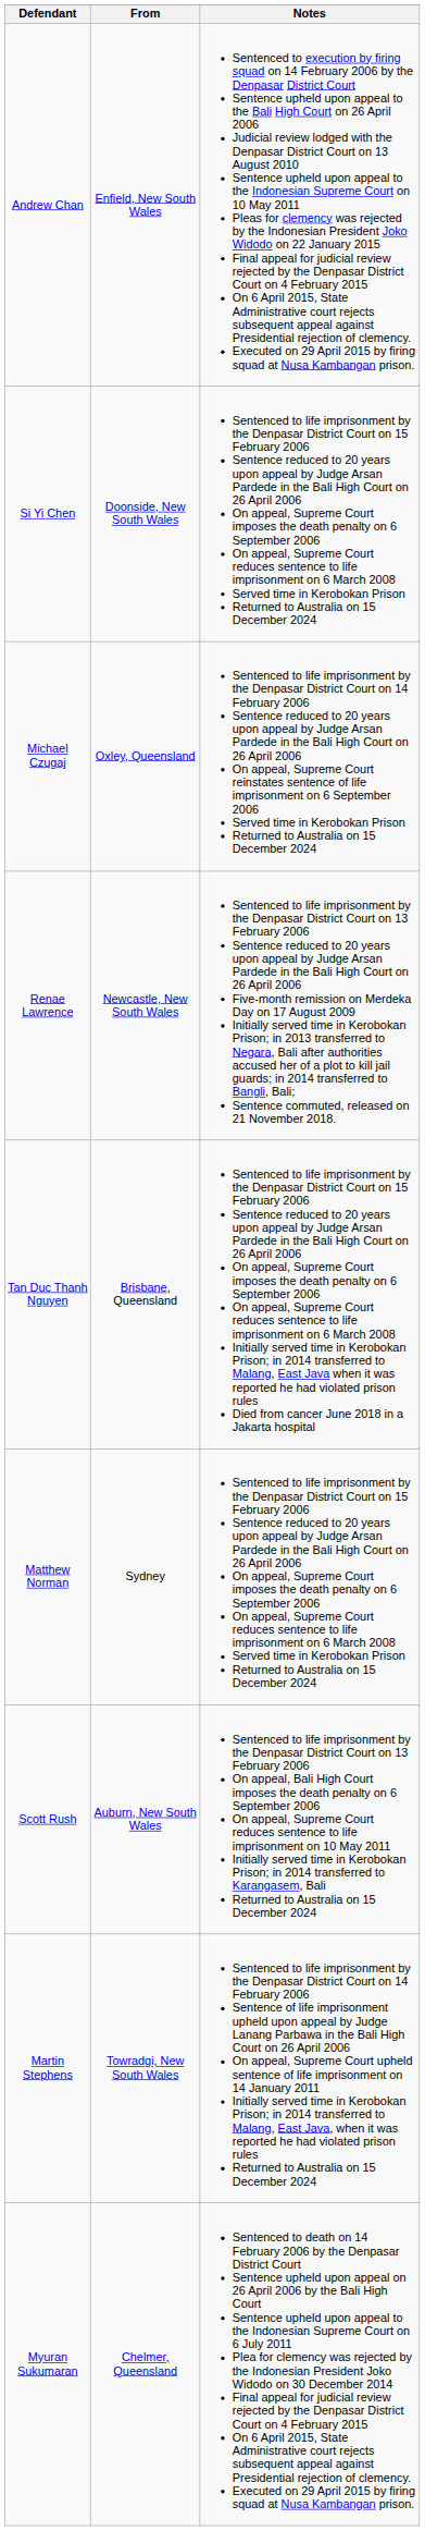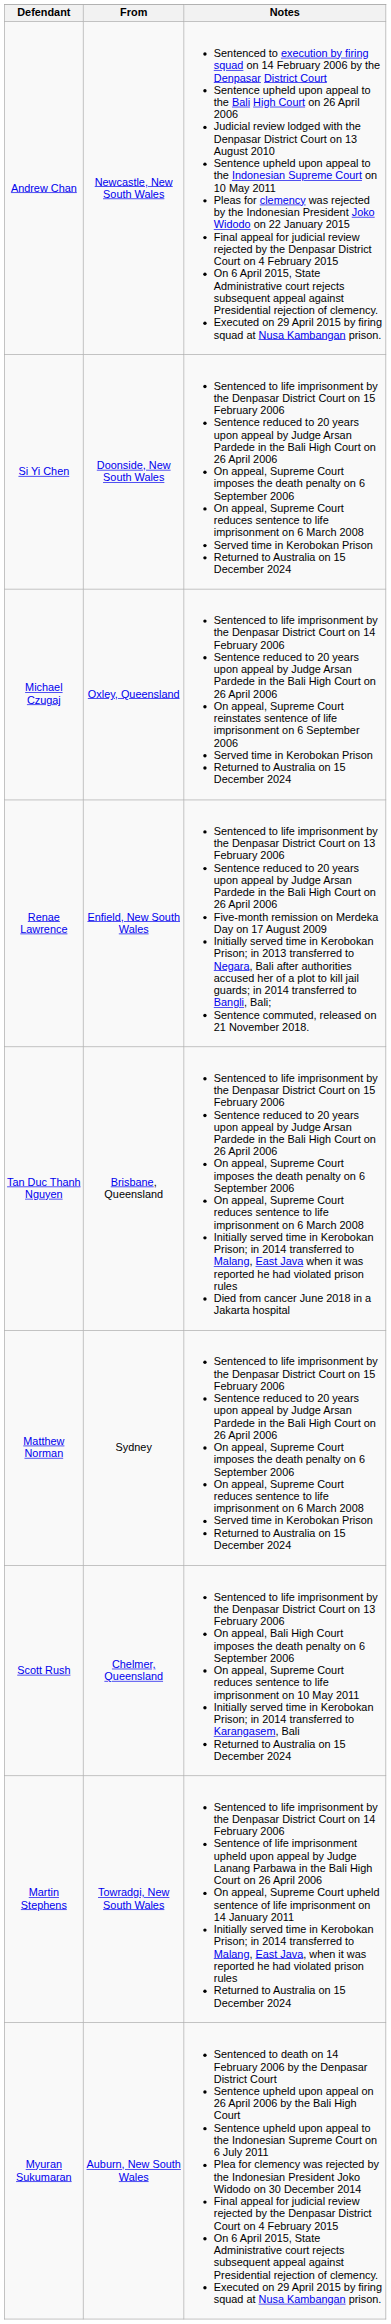 <table class="wikitable" style="width:90%;">
 <tr>
 </tr>
 <tr>
 <th style="width:15%;">Defendant</th>
 <th style="width:20%;">From</th>
 <th style="width:40%;">Notes</th>
 </tr>
 <tr>
 <td style="text-align:center;"><a href='#'>Andrew Chan</a></td>
-<td style="text-align:center;"><a href='#'>Enfield, New South Wales</a></td>
+<td style="text-align:center;"><a href='#'>Newcastle, New South Wales</a></td>
 <td><br><ul><li>Sentenced to <a href='#'>execution by firing squad</a> on 14 February 2006 by the <a href='#'>Denpasar</a> <a href='#'>District Court</a></li><li>Sentence upheld upon appeal to the <a href='#'>Bali</a> <a href='#'>High Court</a> on 26 April 2006</li><li>Judicial review lodged with the Denpasar District Court on 13 August 2010</li><li>Sentence upheld upon appeal to the <a href='#'>Indonesian Supreme Court</a> on 10 May 2011</li><li>Pleas for <a href='#'>clemency</a> was rejected by the Indonesian President <a href='#'>Joko Widodo</a> on 22 January 2015</li><li>Final appeal for judicial review rejected by the Denpasar District Court on 4 February 2015</li><li>On 6 April 2015, State Administrative court rejects subsequent appeal against Presidential rejection of clemency.</li><li>Executed on 29 April 2015 by firing squad at <a href='#'>Nusa Kambangan</a> prison.</li></ul></td>
 </tr>
 <tr>
 <td style="text-align:center;"><a href='#'>Si Yi Chen</a></td>
 <td style="text-align:center;"><a href='#'>Doonside, New South Wales</a></td>
 <td><br><ul><li>Sentenced to life imprisonment by the Denpasar District Court on 15 February 2006</li><li>Sentence reduced to 20 years upon appeal by Judge Arsan Pardede in the Bali High Court on 26 April 2006</li><li>On appeal, Supreme Court imposes the death penalty on 6 September 2006</li><li>On appeal, Supreme Court reduces sentence to life imprisonment on 6 March 2008</li><li>Served time in Kerobokan Prison</li><li>Returned to Australia on 15 December 2024</li></ul></td>
 </tr>
 <tr>
 <td style="text-align:center;"><a href='#'>Michael Czugaj</a></td>
 <td style="text-align:center;"><a href='#'>Oxley, Queensland</a></td>
 <td><br><ul><li>Sentenced to life imprisonment by the Denpasar District Court on 14 February 2006</li><li>Sentence reduced to 20 years upon appeal by Judge Arsan Pardede in the Bali High Court on 26 April 2006</li><li>On appeal, Supreme Court reinstates sentence of life imprisonment on 6 September 2006</li><li>Served time in Kerobokan Prison</li><li>Returned to Australia on 15 December 2024</li></ul></td>
 </tr>
 <tr>
 <td style="text-align:center;"><a href='#'>Renae Lawrence</a></td>
-<td style="text-align:center;"><a href='#'>Newcastle, New South Wales</a></td>
+<td style="text-align:center;"><a href='#'>Enfield, New South Wales</a></td>
 <td><br><ul><li>Sentenced to life imprisonment by the Denpasar District Court on 13 February 2006</li><li>Sentence reduced to 20 years upon appeal by Judge Arsan Pardede in the Bali High Court on 26 April 2006</li><li>Five-month remission on Merdeka Day on 17 August 2009</li><li>Initially served time in Kerobokan Prison; in 2013 transferred to <a href='#'>Negara</a>, Bali after authorities accused her of a plot to kill jail guards; in 2014 transferred to <a href='#'>Bangli</a>, Bali;</li><li>Sentence commuted, released on 21 November 2018.</li></ul></td>
 </tr>
 <tr>
 <td style="text-align:center;"><a href='#'>Tan Duc Thanh Nguyen</a></td>
 <td style="text-align:center;"><a href='#'>Brisbane</a>, Queensland</td>
 <td><br><ul><li>Sentenced to life imprisonment by the Denpasar District Court on 15 February 2006</li><li>Sentence reduced to 20 years upon appeal by Judge Arsan Pardede in the Bali High Court on 26 April 2006</li><li>On appeal, Supreme Court imposes the death penalty on 6 September 2006</li><li>On appeal, Supreme Court reduces sentence to life imprisonment on 6 March 2008</li><li>Initially served time in Kerobokan Prison; in 2014 transferred to <a href='#'>Malang</a>, <a href='#'>East Java</a> when it was reported he had violated prison rules</li><li>Died from cancer June 2018 in a Jakarta hospital</li></ul></td>
 </tr>
 <tr>
 <td style="text-align:center;"><a href='#'>Matthew Norman</a></td>
 <td style="text-align:center;">Sydney</td>
 <td><br><ul><li>Sentenced to life imprisonment by the Denpasar District Court on 15 February 2006</li><li>Sentence reduced to 20 years upon appeal by Judge Arsan Pardede in the Bali High Court on 26 April 2006</li><li>On appeal, Supreme Court imposes the death penalty on 6 September 2006</li><li>On appeal, Supreme Court reduces sentence to life imprisonment on 6 March 2008</li><li>Served time in Kerobokan Prison</li><li>Returned to Australia on 15 December 2024</li></ul></td>
 </tr>
 <tr>
 <td style="text-align:center;"><a href='#'>Scott Rush</a></td>
-<td style="text-align:center;"><a href='#'>Auburn, New South Wales</a></td>
+<td style="text-align:center;"><a href='#'>Chelmer, Queensland</a></td>
 <td><br><ul><li>Sentenced to life imprisonment by the Denpasar District Court on 13 February 2006</li><li>On appeal, Bali High Court imposes the death penalty on 6 September 2006</li><li>On appeal, Supreme Court reduces sentence to life imprisonment on 10 May 2011</li><li>Initially served time in Kerobokan Prison; in 2014 transferred to <a href='#'>Karangasem</a>, Bali</li><li>Returned to Australia on 15 December 2024</li></ul></td>
 </tr>
 <tr>
 <td style="text-align:center;"><a href='#'>Martin Stephens</a></td>
 <td style="text-align:center;"><a href='#'>Towradgi, New South Wales</a></td>
 <td><br><ul><li>Sentenced to life imprisonment by the Denpasar District Court on 14 February 2006</li><li>Sentence of life imprisonment upheld upon appeal by Judge Lanang Parbawa in the Bali High Court on 26 April 2006</li><li>On appeal, Supreme Court upheld sentence of life imprisonment on 14 January 2011</li><li>Initially served time in Kerobokan Prison; in 2014 transferred to <a href='#'>Malang</a>, <a href='#'>East Java</a>, when it was reported he had violated prison rules</li><li>Returned to Australia on 15 December 2024</li></ul></td>
 </tr>
 <tr>
 <td style="text-align:center;"><a href='#'>Myuran Sukumaran</a></td>
-<td style="text-align:center;"><a href='#'>Chelmer, Queensland</a></td>
+<td style="text-align:center;"><a href='#'>Auburn, New South Wales</a></td>
 <td><br><ul><li>Sentenced to death on 14 February 2006 by the Denpasar District Court</li><li>Sentence upheld upon appeal on 26 April 2006 by the Bali High Court</li><li>Sentence upheld upon appeal to the Indonesian Supreme Court on 6 July 2011</li><li>Plea for clemency was rejected by the Indonesian President Joko Widodo on 30 December 2014</li><li>Final appeal for judicial review rejected by the Denpasar District Court on 4 February 2015</li><li>On 6 April 2015, State Administrative court rejects subsequent appeal against Presidential rejection of clemency.</li><li>Executed on 29 April 2015 by firing squad at <a href='#'>Nusa Kambangan</a> prison.</li></ul></td>
 </tr>
 </table>
